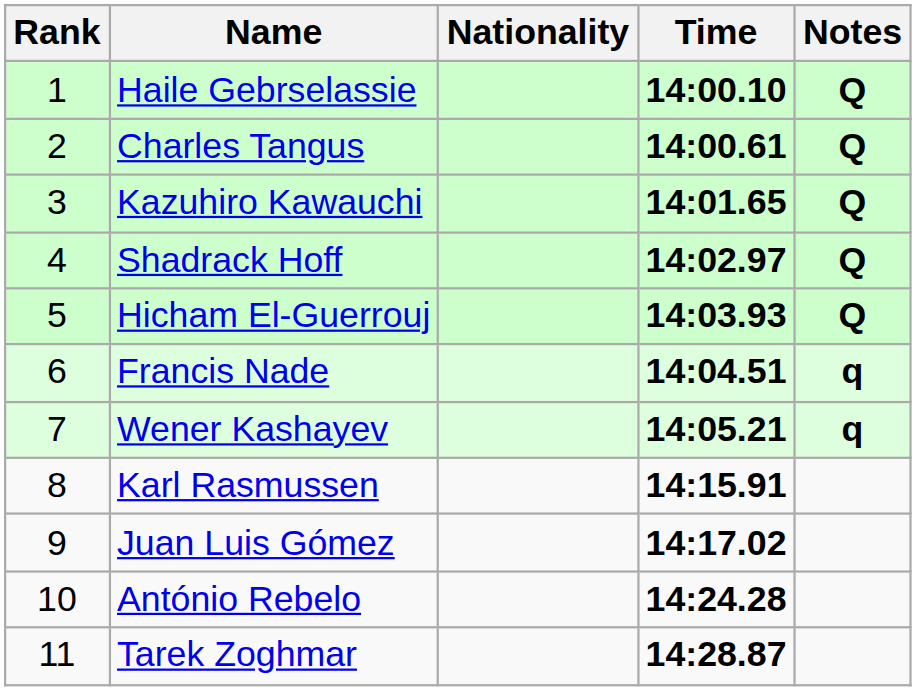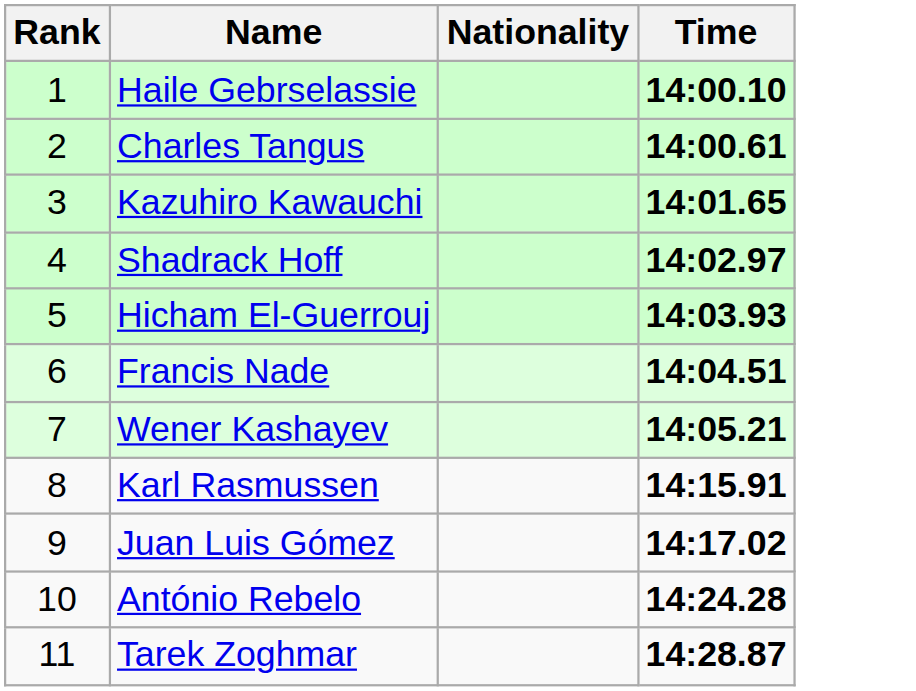 <table class="wikitable sortable" style="text-align:center">
 <tr>
 <th>Rank</th>
 <th>Name</th>
 <th>Nationality</th>
 <th>Time</th>
-<th>Notes</th>
 </tr>
 <tr bgcolor=ccffcc>
 <td>1</td>
 <td align=left><a href='#'>Haile Gebrselassie</a></td>
 <td align=left></td>
 <td><strong>14:00.10</strong></td>
-<td><strong>Q</strong></td>
 </tr>
 <tr bgcolor=ccffcc>
 <td>2</td>
 <td align=left><a href='#'>Charles Tangus</a></td>
 <td align=left></td>
 <td><strong>14:00.61</strong></td>
-<td><strong>Q</strong></td>
 </tr>
 <tr bgcolor=ccffcc>
 <td>3</td>
 <td align=left><a href='#'>Kazuhiro Kawauchi</a></td>
 <td align=left></td>
 <td><strong>14:01.65</strong></td>
-<td><strong>Q</strong></td>
 </tr>
 <tr bgcolor=ccffcc>
 <td>4</td>
 <td align=left><a href='#'>Shadrack Hoff</a></td>
 <td align=left></td>
 <td><strong>14:02.97</strong></td>
-<td><strong>Q</strong></td>
 </tr>
 <tr bgcolor=ccffcc>
 <td>5</td>
 <td align=left><a href='#'>Hicham El-Guerrouj</a></td>
 <td align=left></td>
 <td><strong>14:03.93</strong></td>
-<td><strong>Q</strong></td>
 </tr>
 <tr bgcolor=ddffdd>
 <td>6</td>
 <td align=left><a href='#'>Francis Nade</a></td>
 <td align=left></td>
 <td><strong>14:04.51</strong></td>
-<td><strong>q</strong></td>
 </tr>
 <tr bgcolor=ddffdd>
 <td>7</td>
 <td align=left><a href='#'>Wener Kashayev</a></td>
 <td align=left></td>
 <td><strong>14:05.21</strong></td>
-<td><strong>q</strong></td>
 </tr>
 <tr>
 <td>8</td>
 <td align=left><a href='#'>Karl Rasmussen</a></td>
 <td align=left></td>
 <td><strong>14:15.91</strong></td>
-<td></td>
 </tr>
 <tr>
 <td>9</td>
 <td align=left><a href='#'>Juan Luis Gómez</a></td>
 <td align=left></td>
 <td><strong>14:17.02</strong></td>
-<td></td>
 </tr>
 <tr>
 <td>10</td>
 <td align=left><a href='#'>António Rebelo</a></td>
 <td align=left></td>
 <td><strong>14:24.28</strong></td>
-<td></td>
 </tr>
 <tr>
 <td>11</td>
 <td align=left><a href='#'>Tarek Zoghmar</a></td>
 <td align=left></td>
 <td><strong>14:28.87</strong></td>
-<td></td>
 </tr>
 </table>
